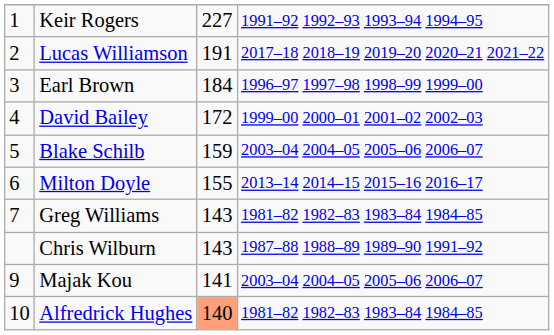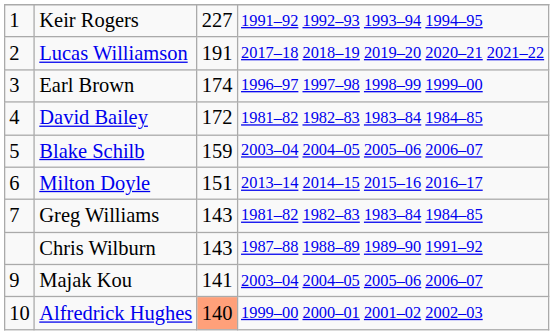 <table class="wikitable">
 <tr>
 </tr>
 <tr>
 <td>1</td>
 <td>Keir Rogers</td>
 <td>227</td>
 <td style="font-size:80%;"><a href='#'>1991–92</a> <a href='#'>1992–93</a> <a href='#'>1993–94</a> <a href='#'>1994–95</a></td>
 </tr>
 <tr>
 <td>2</td>
 <td><a href='#'>Lucas Williamson</a></td>
 <td>191</td>
 <td style="font-size:80%;"><a href='#'>2017–18</a> <a href='#'>2018–19</a> <a href='#'>2019–20</a> <a href='#'>2020–21</a> <a href='#'>2021–22</a></td>
 </tr>
 <tr>
 <td>3</td>
 <td>Earl Brown</td>
-<td>184</td>
+<td>174</td>
 <td style="font-size:80%;"><a href='#'>1996–97</a> <a href='#'>1997–98</a> <a href='#'>1998–99</a> <a href='#'>1999–00</a></td>
 </tr>
 <tr>
 <td>4</td>
 <td><a href='#'>David Bailey</a></td>
 <td>172</td>
-<td style="font-size:80%;"><a href='#'>1999–00</a> <a href='#'>2000–01</a> <a href='#'>2001–02</a> <a href='#'>2002–03</a></td>
+<td style="font-size:80%;"><a href='#'>1981–82</a> <a href='#'>1982–83</a> <a href='#'>1983–84</a> <a href='#'>1984–85</a></td>
 </tr>
 <tr>
 <td>5</td>
 <td><a href='#'>Blake Schilb</a></td>
 <td>159</td>
 <td style="font-size:80%;"><a href='#'>2003–04</a> <a href='#'>2004–05</a> <a href='#'>2005–06</a> <a href='#'>2006–07</a></td>
 </tr>
 <tr>
 <td>6</td>
 <td><a href='#'>Milton Doyle</a></td>
-<td>155</td>
+<td>151</td>
 <td style="font-size:80%;"><a href='#'>2013–14</a> <a href='#'>2014–15</a> <a href='#'>2015–16</a> <a href='#'>2016–17</a></td>
 </tr>
 <tr>
 <td>7</td>
 <td>Greg Williams</td>
 <td>143</td>
 <td style="font-size:80%;"><a href='#'>1981–82</a> <a href='#'>1982–83</a> <a href='#'>1983–84</a> <a href='#'>1984–85</a></td>
 </tr>
 <tr>
 <td></td>
 <td>Chris Wilburn</td>
 <td>143</td>
 <td style="font-size:80%;"><a href='#'>1987–88</a> <a href='#'>1988–89</a> <a href='#'>1989–90</a> <a href='#'>1991–92</a></td>
 </tr>
 <tr>
 <td>9</td>
 <td>Majak Kou</td>
 <td>141</td>
 <td style="font-size:80%;"><a href='#'>2003–04</a> <a href='#'>2004–05</a> <a href='#'>2005–06</a> <a href='#'>2006–07</a></td>
 </tr>
 <tr>
 <td>10</td>
 <td><a href='#'>Alfredrick Hughes</a></td>
 <td style="background: lightsalmon;">140</td>
-<td style="font-size:80%;"><a href='#'>1981–82</a> <a href='#'>1982–83</a> <a href='#'>1983–84</a> <a href='#'>1984–85</a></td>
+<td style="font-size:80%;"><a href='#'>1999–00</a> <a href='#'>2000–01</a> <a href='#'>2001–02</a> <a href='#'>2002–03</a></td>
 </tr>
 </table>
